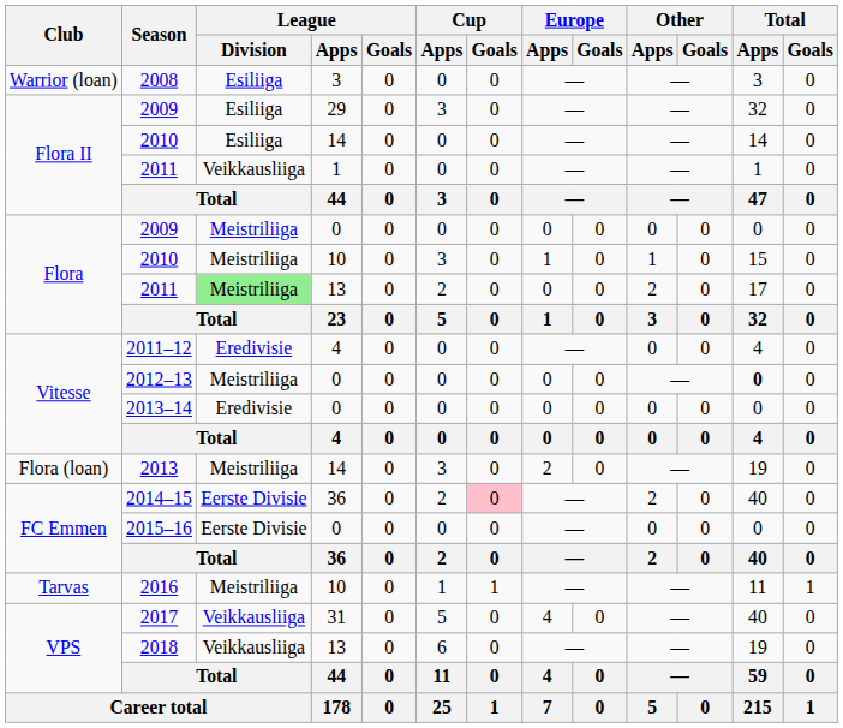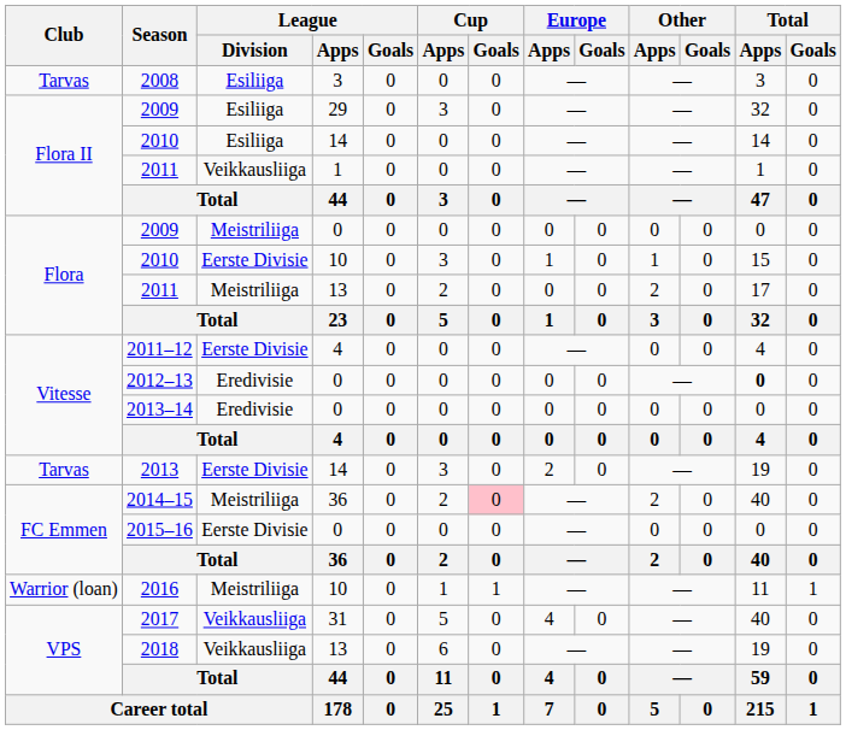 <table class=wikitable style="text-align: center;">
 <tr>
 <th rowspan=2>Club</th>
 <th rowspan=2>Season</th>
 <th colspan=3>League</th>
 <th colspan=2>Cup</th>
 <th colspan=2><a href='#'>Europe</a></th>
 <th colspan=2>Other</th>
 <th colspan=2>Total</th>
 </tr>
 <tr>
 <th>Division</th>
 <th>Apps</th>
 <th>Goals</th>
 <th>Apps</th>
 <th>Goals</th>
 <th>Apps</th>
 <th>Goals</th>
 <th>Apps</th>
 <th>Goals</th>
 <th>Apps</th>
 <th>Goals</th>
 </tr>
 <tr>
-<td><a href='#'>Warrior</a> (loan)</td>
+<td><a href='#'>Tarvas</a></td>
 <td><a href='#'>2008</a></td>
 <td><a href='#'>Esiliiga</a></td>
 <td>3</td>
 <td>0</td>
 <td>0</td>
 <td>0</td>
 <td colspan=2>—</td>
 <td colspan=2>—</td>
 <td>3</td>
 <td>0</td>
 </tr>
 <tr>
 <td rowspan=4><a href='#'>Flora II</a></td>
 <td><a href='#'>2009</a></td>
 <td>Esiliiga</td>
 <td>29</td>
 <td>0</td>
 <td>3</td>
 <td>0</td>
 <td colspan=2>—</td>
 <td colspan=2>—</td>
 <td>32</td>
 <td>0</td>
 </tr>
 <tr>
 <td><a href='#'>2010</a></td>
 <td>Esiliiga</td>
 <td>14</td>
 <td>0</td>
 <td>0</td>
 <td>0</td>
 <td colspan=2>—</td>
 <td colspan=2>—</td>
 <td>14</td>
 <td>0</td>
 </tr>
 <tr>
 <td><a href='#'>2011</a></td>
 <td>Veikkausliiga</td>
 <td>1</td>
 <td>0</td>
 <td>0</td>
 <td>0</td>
 <td colspan=2>—</td>
 <td colspan=2>—</td>
 <td>1</td>
 <td>0</td>
 </tr>
 <tr>
 <th colspan=2>Total</th>
 <th>44</th>
 <th>0</th>
 <th>3</th>
 <th>0</th>
 <th colspan=2>—</th>
 <th colspan=2>—</th>
 <th>47</th>
 <th>0</th>
 </tr>
 <tr>
 <td rowspan=4><a href='#'>Flora</a></td>
 <td><a href='#'>2009</a></td>
 <td><a href='#'>Meistriliiga</a></td>
 <td>0</td>
 <td>0</td>
 <td>0</td>
 <td>0</td>
 <td>0</td>
 <td>0</td>
 <td>0</td>
 <td>0</td>
 <td>0</td>
 <td>0</td>
 </tr>
 <tr>
 <td><a href='#'>2010</a></td>
-<td>Meistriliiga</td>
+<td><a href='#'>Eerste Divisie</a></td>
 <td>10</td>
 <td>0</td>
 <td>3</td>
 <td>0</td>
 <td>1</td>
 <td>0</td>
 <td>1</td>
 <td>0</td>
 <td>15</td>
 <td>0</td>
 </tr>
 <tr>
 <td><a href='#'>2011</a></td>
-<td style="background: lightgreen;">Meistriliiga</td>
+<td>Meistriliiga</td>
 <td>13</td>
 <td>0</td>
 <td>2</td>
 <td>0</td>
 <td>0</td>
 <td>0</td>
 <td>2</td>
 <td>0</td>
 <td>17</td>
 <td>0</td>
 </tr>
 <tr>
 <th colspan=2>Total</th>
 <th>23</th>
 <th>0</th>
 <th>5</th>
 <th>0</th>
 <th>1</th>
 <th>0</th>
 <th>3</th>
 <th>0</th>
 <th>32</th>
 <th>0</th>
 </tr>
 <tr>
 <td rowspan=4><a href='#'>Vitesse</a></td>
 <td><a href='#'>2011–12</a></td>
-<td><a href='#'>Eredivisie</a></td>
+<td><a href='#'>Eerste Divisie</a></td>
 <td>4</td>
 <td>0</td>
 <td>0</td>
 <td>0</td>
 <td colspan=2>—</td>
 <td>0</td>
 <td>0</td>
 <td>4</td>
 <td>0</td>
 </tr>
 <tr>
 <td><a href='#'>2012–13</a></td>
-<td>Meistriliiga</td>
+<td>Eredivisie</td>
 <td>0</td>
 <td>0</td>
 <td>0</td>
 <td>0</td>
 <td>0</td>
 <td>0</td>
 <td colspan=2>—</td>
 <td><strong>0</strong></td>
 <td>0</td>
 </tr>
 <tr>
 <td><a href='#'>2013–14</a></td>
 <td>Eredivisie</td>
 <td>0</td>
 <td>0</td>
 <td>0</td>
 <td>0</td>
 <td>0</td>
 <td>0</td>
 <td>0</td>
 <td>0</td>
 <td>0</td>
 <td>0</td>
 </tr>
 <tr>
 <th colspan=2>Total</th>
 <th>4</th>
 <th>0</th>
 <th>0</th>
 <th>0</th>
 <th>0</th>
 <th>0</th>
 <th>0</th>
 <th>0</th>
 <th>4</th>
 <th>0</th>
 </tr>
 <tr>
-<td>Flora (loan)</td>
+<td><a href='#'>Tarvas</a></td>
 <td><a href='#'>2013</a></td>
-<td>Meistriliiga</td>
+<td><a href='#'>Eerste Divisie</a></td>
 <td>14</td>
 <td>0</td>
 <td>3</td>
 <td>0</td>
 <td>2</td>
 <td>0</td>
 <td colspan=2>—</td>
 <td>19</td>
 <td>0</td>
 </tr>
 <tr>
 <td rowspan=3><a href='#'>FC Emmen</a></td>
 <td><a href='#'>2014–15</a></td>
-<td><a href='#'>Eerste Divisie</a></td>
+<td>Meistriliiga</td>
 <td>36</td>
 <td>0</td>
 <td>2</td>
 <td style="background: pink;">0</td>
 <td colspan=2>—</td>
 <td>2</td>
 <td>0</td>
 <td>40</td>
 <td>0</td>
 </tr>
 <tr>
 <td><a href='#'>2015–16</a></td>
 <td>Eerste Divisie</td>
 <td>0</td>
 <td>0</td>
 <td>0</td>
 <td>0</td>
 <td colspan=2>—</td>
 <td>0</td>
 <td>0</td>
 <td>0</td>
 <td>0</td>
 </tr>
 <tr>
 <th colspan=2>Total</th>
 <th>36</th>
 <th>0</th>
 <th>2</th>
 <th>0</th>
 <th colspan=2>—</th>
 <th>2</th>
 <th>0</th>
 <th>40</th>
 <th>0</th>
 </tr>
 <tr>
-<td><a href='#'>Tarvas</a></td>
+<td><a href='#'>Warrior</a> (loan)</td>
 <td><a href='#'>2016</a></td>
 <td>Meistriliiga</td>
 <td>10</td>
 <td>0</td>
 <td>1</td>
 <td>1</td>
 <td colspan=2>—</td>
 <td colspan=2>—</td>
 <td>11</td>
 <td>1</td>
 </tr>
 <tr>
 <td rowspan=3><a href='#'>VPS</a></td>
 <td><a href='#'>2017</a></td>
 <td><a href='#'>Veikkausliiga</a></td>
 <td>31</td>
 <td>0</td>
 <td>5</td>
 <td>0</td>
 <td>4</td>
 <td>0</td>
 <td colspan=2>—</td>
 <td>40</td>
 <td>0</td>
 </tr>
 <tr>
 <td><a href='#'>2018</a></td>
 <td>Veikkausliiga</td>
 <td>13</td>
 <td>0</td>
 <td>6</td>
 <td>0</td>
 <td colspan=2>—</td>
 <td colspan=2>—</td>
 <td>19</td>
 <td>0</td>
 </tr>
 <tr>
 <th colspan=2>Total</th>
 <th>44</th>
 <th>0</th>
 <th>11</th>
 <th>0</th>
 <th>4</th>
 <th>0</th>
 <th colspan=2>—</th>
 <th>59</th>
 <th>0</th>
 </tr>
 <tr>
 <th colspan=3>Career total</th>
 <th>178</th>
 <th>0</th>
 <th>25</th>
 <th>1</th>
 <th>7</th>
 <th>0</th>
 <th>5</th>
 <th>0</th>
 <th>215</th>
 <th>1</th>
 </tr>
 </table>
